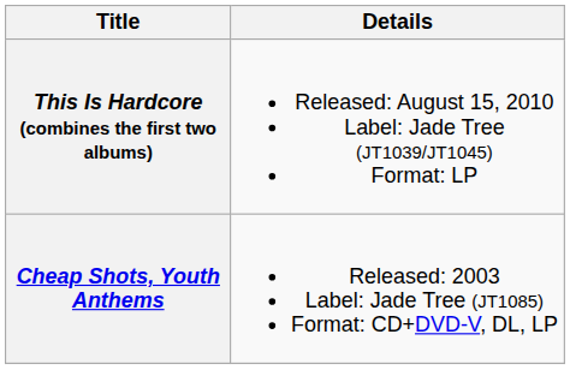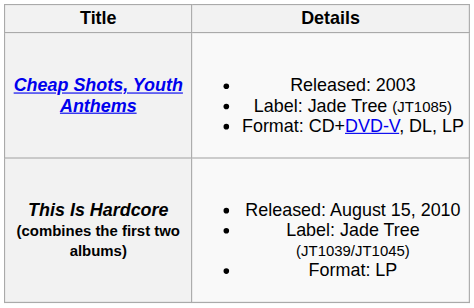 <table class="wikitable plainrowheaders" style="text-align:center;">
 <tr>
 <th rowspan="1" style="width:10em;">Title</th>
 <th rowspan="1" style="width:15em;">Details</th>
 </tr>
 <tr>
+<th scope="row"><em><a href='#'>Cheap Shots, Youth Anthems</a></em></th>
+<td><br><ul><li>Released: 2003</li><li>Label: Jade Tree <small>(JT1085)</small></li><li>Format: CD+<a href='#'>DVD-V</a>, DL, LP</li></ul></td>
+</tr>
+<tr>
 <th scope="row"><em>This Is Hardcore</em><br><small>(combines the first two albums)</small></th>
 <td><br><ul><li>Released: August 15, 2010</li><li>Label: Jade Tree <small>(JT1039/JT1045)</small></li><li>Format: LP</li></ul></td>
 </tr>
 <tr>
-<th scope="row"><em><a href='#'>Cheap Shots, Youth Anthems</a></em></th>
-<td><br><ul><li>Released: 2003</li><li>Label: Jade Tree <small>(JT1085)</small></li><li>Format: CD+<a href='#'>DVD-V</a>, DL, LP</li></ul></td>
-</tr>
-<tr>
 </tr>
 </table>
